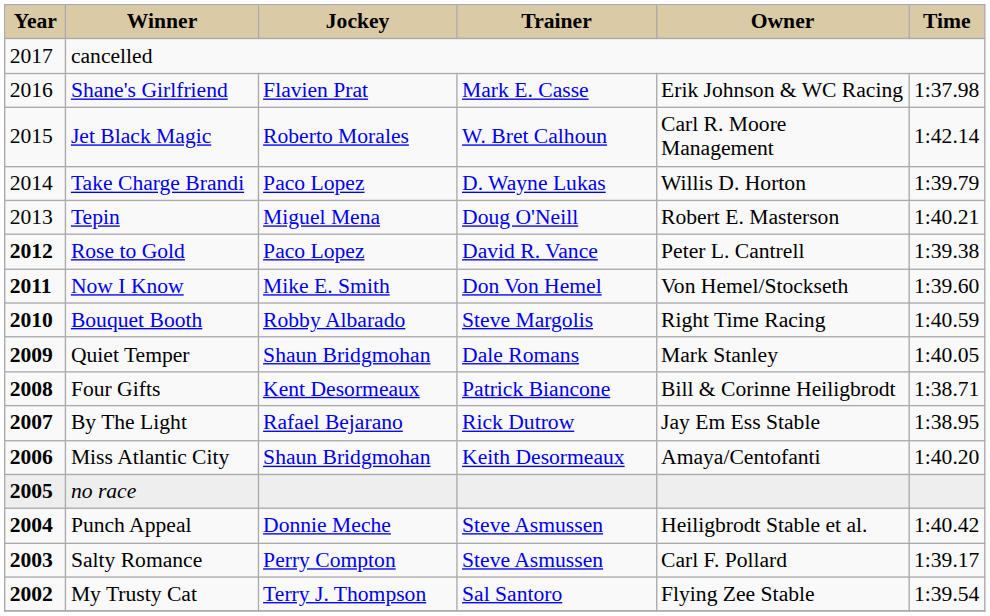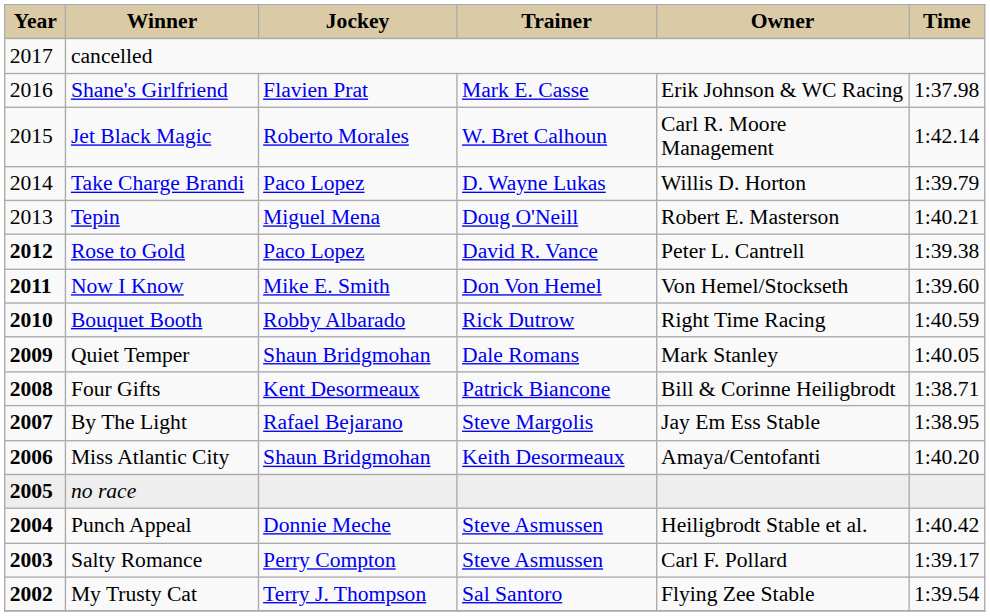 <table class="wikitable sortable">
 <tr>
 <th style="background-color:#DACAA5; width:38px">Year <br></th>
 <th style="background-color:#DACAA5; width:135px">Winner <br></th>
 <th style="background-color:#DACAA5; width:140px">Jockey <br></th>
 <th style="background-color:#DACAA5; width:140px">Trainer <br></th>
 <th style="background-color:#DACAA5; width:180px">Owner <br></th>
 <th style="background-color:#DACAA5">Time</th>
 </tr>
 <tr>
 <td>2017</td>
 <td colspan="5">cancelled</td>
 </tr>
 <tr>
 <td>2016</td>
 <td><a href='#'>Shane's Girlfriend</a></td>
 <td><a href='#'>Flavien Prat</a></td>
 <td><a href='#'>Mark E. Casse</a></td>
 <td>Erik Johnson & WC Racing</td>
 <td>1:37.98</td>
 </tr>
 <tr>
 <td>2015</td>
 <td><a href='#'>Jet Black Magic</a></td>
 <td><a href='#'>Roberto Morales</a></td>
 <td><a href='#'>W. Bret Calhoun</a></td>
 <td>Carl R. Moore Management</td>
 <td>1:42.14</td>
 </tr>
 <tr>
 <td>2014</td>
 <td><a href='#'>Take Charge Brandi</a></td>
 <td><a href='#'>Paco Lopez</a></td>
 <td><a href='#'>D. Wayne Lukas</a></td>
 <td>Willis D. Horton</td>
 <td>1:39.79</td>
 </tr>
 <tr>
 <td>2013</td>
 <td><a href='#'>Tepin</a></td>
 <td><a href='#'>Miguel Mena</a></td>
 <td><a href='#'>Doug O'Neill</a></td>
 <td>Robert E. Masterson</td>
 <td>1:40.21</td>
 </tr>
 <tr>
 <td><strong>2012</strong></td>
 <td><a href='#'>Rose to Gold</a></td>
 <td><a href='#'>Paco Lopez</a></td>
 <td><a href='#'>David R. Vance</a></td>
 <td>Peter L. Cantrell</td>
 <td>1:39.38</td>
 </tr>
 <tr>
 <td><strong>2011</strong></td>
 <td><a href='#'>Now I Know</a></td>
 <td><a href='#'>Mike E. Smith</a></td>
 <td><a href='#'>Don Von Hemel</a></td>
 <td>Von Hemel/Stockseth</td>
 <td>1:39.60</td>
 </tr>
 <tr>
 <td><strong>2010</strong></td>
 <td><a href='#'>Bouquet Booth</a></td>
 <td><a href='#'>Robby Albarado</a></td>
-<td><a href='#'>Steve Margolis</a></td>
+<td><a href='#'>Rick Dutrow</a></td>
 <td>Right Time Racing</td>
 <td>1:40.59</td>
 </tr>
 <tr>
 <td><strong>2009</strong></td>
 <td>Quiet Temper</td>
 <td><a href='#'>Shaun Bridgmohan</a></td>
 <td><a href='#'>Dale Romans</a></td>
 <td>Mark Stanley</td>
 <td>1:40.05</td>
 </tr>
 <tr>
 <td><strong>2008</strong></td>
 <td>Four Gifts</td>
 <td><a href='#'>Kent Desormeaux</a></td>
 <td><a href='#'>Patrick Biancone</a></td>
 <td>Bill & Corinne Heiligbrodt</td>
 <td>1:38.71</td>
 </tr>
 <tr>
 <td><strong>2007</strong></td>
 <td>By The Light</td>
 <td><a href='#'>Rafael Bejarano</a></td>
-<td><a href='#'>Rick Dutrow</a></td>
+<td><a href='#'>Steve Margolis</a></td>
 <td>Jay Em Ess Stable</td>
 <td>1:38.95</td>
 </tr>
 <tr>
 <td><strong>2006</strong></td>
 <td>Miss Atlantic City</td>
 <td><a href='#'>Shaun Bridgmohan</a></td>
 <td><a href='#'>Keith Desormeaux</a></td>
 <td>Amaya/Centofanti</td>
 <td>1:40.20</td>
 </tr>
 <tr bgcolor="#eeeeee">
 <td><strong>2005</strong></td>
 <td><em>no race</em></td>
 <td></td>
 <td></td>
 <td></td>
 <td></td>
 </tr>
 <tr>
 <td><strong>2004</strong></td>
 <td>Punch Appeal</td>
 <td><a href='#'>Donnie Meche</a></td>
 <td><a href='#'>Steve Asmussen</a></td>
 <td>Heiligbrodt Stable et al.</td>
 <td>1:40.42</td>
 </tr>
 <tr>
 <td><strong>2003</strong></td>
 <td>Salty Romance</td>
 <td><a href='#'>Perry Compton</a></td>
 <td><a href='#'>Steve Asmussen</a></td>
 <td>Carl F. Pollard</td>
 <td>1:39.17</td>
 </tr>
 <tr>
 <td><strong>2002</strong></td>
 <td>My Trusty Cat</td>
 <td><a href='#'>Terry J. Thompson</a></td>
 <td><a href='#'>Sal Santoro</a></td>
 <td>Flying Zee Stable</td>
 <td>1:39.54</td>
 </tr>
 <tr>
 </tr>
 </table>
